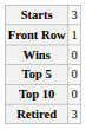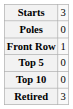 <table class="wikitable" style="text-align:center">
 <tr>
 <th>Starts</th>
 <td>3</td>
 </tr>
 <tr>
+<th>Poles</th>
+<td>0</td>
+</tr>
+<tr>
 <th>Front Row</th>
 <td>1</td>
-</tr>
-<tr>
-<th>Wins</th>
-<td>0</td>
 </tr>
 <tr>
 <th>Top 5</th>
 <td>0</td>
 </tr>
 <tr>
 <th>Top 10</th>
 <td>0</td>
 </tr>
 <tr>
 <th>Retired</th>
 <td>3</td>
 </tr>
 </table>
